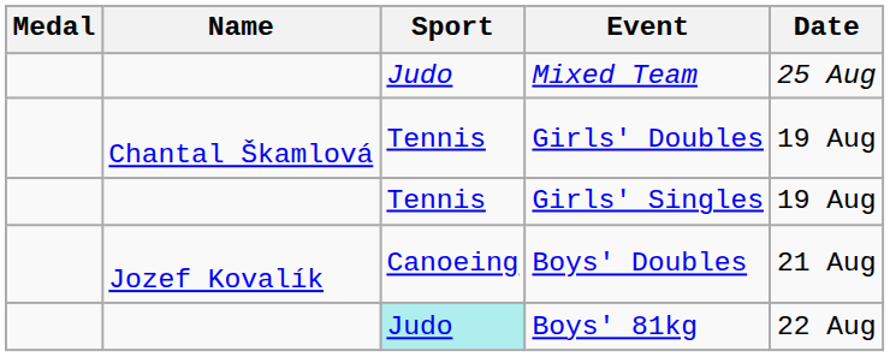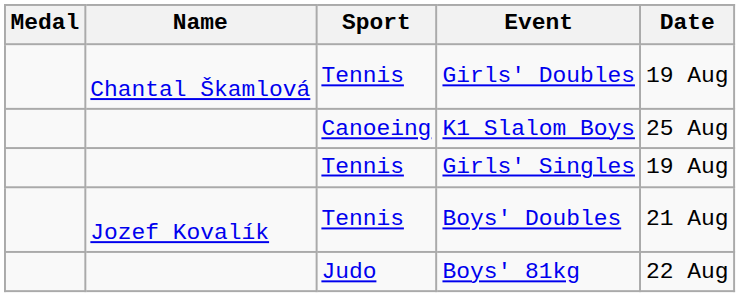 <table class="wikitable sortable" style="font-size:90%">
 <tr>
 <th>Medal</th>
 <th>Name</th>
 <th>Sport</th>
 <th>Event</th>
 <th>Date</th>
-</tr>
-<tr>
-<td><em></em></td>
-<td><em></em></td>
-<td><em><a href='#'>Judo</a></em></td>
-<td><em><a href='#'>Mixed Team</a></em></td>
-<td><em>25 Aug</em></td>
 </tr>
 <tr>
 <td></td>
 <td><br><a href='#'>Chantal Škamlová</a></td>
 <td><a href='#'>Tennis</a></td>
 <td><a href='#'>Girls' Doubles</a></td>
 <td>19 Aug</td>
 </tr>
 <tr>
 <td></td>
 <td></td>
+<td><a href='#'>Canoeing</a></td>
+<td><a href='#'>K1 Slalom Boys</a></td>
+<td>25 Aug</td>
+</tr>
+<tr>
+<td></td>
+<td></td>
 <td><a href='#'>Tennis</a></td>
 <td><a href='#'>Girls' Singles</a></td>
 <td>19 Aug</td>
 </tr>
 <tr>
 <td></td>
 <td><br><a href='#'>Jozef Kovalík</a></td>
-<td><a href='#'>Canoeing</a></td>
+<td><a href='#'>Tennis</a></td>
 <td><a href='#'>Boys' Doubles</a></td>
 <td>21 Aug</td>
 </tr>
 <tr>
 <td></td>
 <td></td>
-<td style="background: paleturquoise;"><a href='#'>Judo</a></td>
+<td><a href='#'>Judo</a></td>
 <td><a href='#'>Boys' 81kg</a></td>
 <td>22 Aug</td>
 </tr>
 </table>
